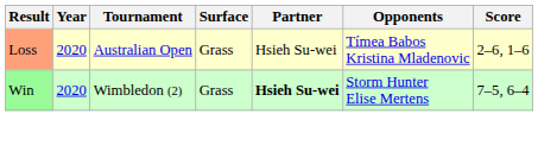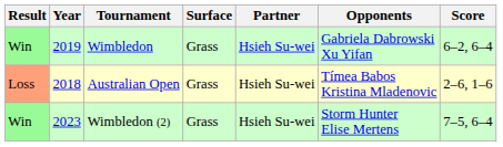 <table class="sortable wikitable">
 <tr>
 <th>Result</th>
 <th>Year</th>
 <th>Tournament</th>
 <th>Surface</th>
 <th>Partner</th>
 <th>Opponents</th>
 <th class=unsortable>Score</th>
 </tr>
+<tr style=background:#cfc>
+<td style=background:#98fb98>Win</td>
+<td><a href='#'>2019</a></td>
+<td><a href='#'>Wimbledon</a></td>
+<td>Grass</td>
+<td> <a href='#'>Hsieh Su-wei</a></td>
+<td> <a href='#'>Gabriela Dabrowski</a> <br>  <a href='#'>Xu Yifan</a></td>
+<td>6–2, 6–4</td>
+</tr>
 <tr style=background:#ffffcc>
 <td style=background:#ffa07a>Loss</td>
-<td><a href='#'>2020</a></td>
+<td><a href='#'>2018</a></td>
 <td><a href='#'>Australian Open</a></td>
 <td>Grass</td>
 <td> Hsieh Su-wei</td>
 <td> <a href='#'>Tímea Babos</a> <br>  <a href='#'>Kristina Mladenovic</a></td>
 <td>2–6, 1–6</td>
 </tr>
 <tr style=background:#CCFFCC;>
 <td style=background:#98FB98>Win</td>
-<td><a href='#'>2020</a></td>
+<td><a href='#'>2023</a></td>
 <td>Wimbledon <small>(2)</small></td>
 <td>Grass</td>
-<td><strong> Hsieh Su-wei</strong></td>
+<td> Hsieh Su-wei</td>
 <td> <a href='#'>Storm Hunter</a> <br>  <a href='#'>Elise Mertens</a></td>
 <td>7–5, 6–4</td>
 </tr>
 </table>
